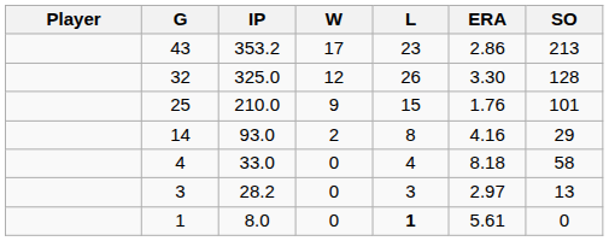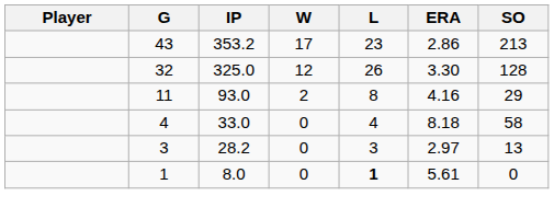 <table class="wikitable sortable">
 <tr>
 <th bgcolor="#DDDDFF" width="16%">Player</th>
 <th bgcolor="#DDDDFF" width="9%">G</th>
 <th bgcolor="#DDDDFF" width="9%">IP</th>
 <th bgcolor="#DDDDFF" width="9%">W</th>
 <th bgcolor="#DDDDFF" width="9%">L</th>
 <th bgcolor="#DDDDFF" width="9%">ERA</th>
 <th bgcolor="#DDDDFF" width="9%">SO</th>
 </tr>
 <tr align="center">
 <td></td>
 <td>43</td>
 <td>353.2</td>
 <td>17</td>
 <td>23</td>
 <td>2.86</td>
 <td>213</td>
 </tr>
 <tr align="center">
 <td></td>
 <td>32</td>
 <td>325.0</td>
 <td>12</td>
 <td>26</td>
 <td>3.30</td>
 <td>128</td>
 </tr>
 <tr align="center">
 <td></td>
-<td>25</td>
-<td>210.0</td>
-<td>9</td>
-<td>15</td>
-<td>1.76</td>
-<td>101</td>
-</tr>
-<tr align="center">
-<td></td>
-<td>14</td>
+<td>11</td>
 <td>93.0</td>
 <td>2</td>
 <td>8</td>
 <td>4.16</td>
 <td>29</td>
 </tr>
 <tr align="center">
 <td></td>
 <td>4</td>
 <td>33.0</td>
 <td>0</td>
 <td>4</td>
 <td>8.18</td>
 <td>58</td>
 </tr>
 <tr align="center">
 <td></td>
 <td>3</td>
 <td>28.2</td>
 <td>0</td>
 <td>3</td>
 <td>2.97</td>
 <td>13</td>
 </tr>
 <tr align="center">
 <td></td>
 <td>1</td>
 <td>8.0</td>
 <td>0</td>
 <td><strong>1</strong></td>
 <td>5.61</td>
 <td>0</td>
 </tr>
 </table>
